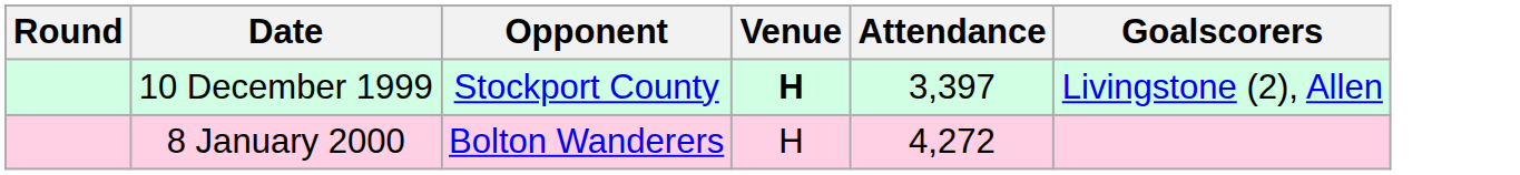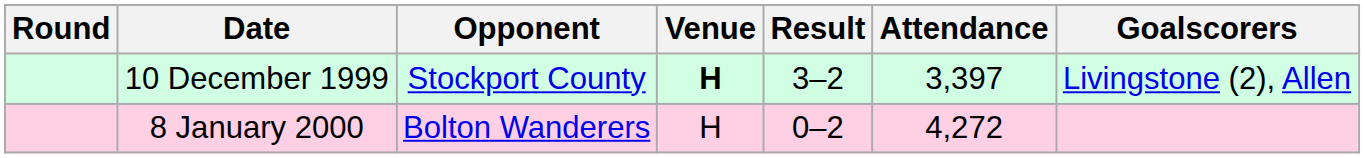 <table class="wikitable sortable" style="text-align:center">
 <tr>
 <th>Round</th>
 <th>Date</th>
 <th>Opponent</th>
 <th>Venue</th>
+<th>Result</th>
 <th>Attendance</th>
 <th>Goalscorers</th>
 </tr>
 <tr style="background-color: #d0ffe3;">
 <td></td>
 <td>10 December 1999</td>
 <td><a href='#'>Stockport County</a></td>
 <td><strong>H</strong></td>
+<td>3–2</td>
 <td>3,397</td>
 <td><a href='#'>Livingstone</a> (2), <a href='#'>Allen</a></td>
 </tr>
 <tr style="background-color: #ffd0e3;">
 <td></td>
 <td>8 January 2000</td>
 <td><a href='#'>Bolton Wanderers</a></td>
 <td>H</td>
+<td>0–2</td>
 <td>4,272</td>
 <td></td>
 </tr>
 </table>
